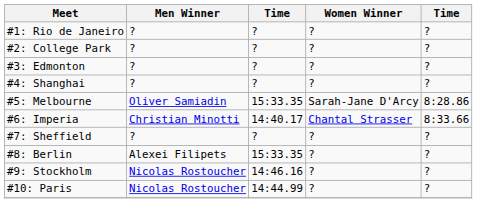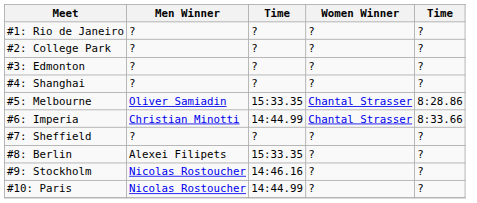 <table class=wikitable>
 <tr>
 <th>Meet</th>
 <th>Men Winner</th>
 <th>Time</th>
 <th>Women Winner</th>
 <th>Time</th>
 </tr>
 <tr>
 <td>#1: Rio de Janeiro</td>
 <td ?>?</td>
 <td ?>?</td>
 <td ?>?</td>
 <td ?>?</td>
 </tr>
 <tr>
 <td>#2: College Park</td>
 <td ?>?</td>
 <td ?>?</td>
 <td ?>?</td>
 <td ?>?</td>
 </tr>
 <tr>
 <td>#3: Edmonton</td>
 <td ?>?</td>
 <td ?>?</td>
 <td ?>?</td>
 <td ?>?</td>
 </tr>
 <tr>
 <td>#4: Shanghai</td>
 <td ?>?</td>
 <td ?>?</td>
 <td ?>?</td>
 <td ?>?</td>
 </tr>
 <tr>
 <td>#5: Melbourne</td>
 <td> <a href='#'>Oliver Samiadin</a></td>
 <td align=center>15:33.35</td>
-<td> Sarah-Jane D'Arcy</td>
+<td> <a href='#'>Chantal Strasser</a></td>
 <td align=center>8:28.86</td>
 </tr>
 <tr>
 <td>#6: Imperia</td>
 <td> <a href='#'>Christian Minotti</a></td>
-<td align=center>14:40.17</td>
+<td align=center>14:44.99</td>
 <td> <a href='#'>Chantal Strasser</a></td>
 <td align=center>8:33.66</td>
 </tr>
 <tr>
 <td>#7: Sheffield</td>
 <td ?>?</td>
 <td ?>?</td>
 <td ?>?</td>
 <td ?>?</td>
 </tr>
 <tr>
 <td>#8: Berlin</td>
 <td> Alexei Filipets</td>
 <td align=center>15:33.35</td>
 <td ?>?</td>
 <td ?>?</td>
 </tr>
 <tr>
 <td>#9: Stockholm</td>
 <td> <a href='#'>Nicolas Rostoucher</a></td>
 <td align=center>14:46.16</td>
 <td ?>?</td>
 <td ?>?</td>
 </tr>
 <tr>
 <td>#10: Paris</td>
 <td> <a href='#'>Nicolas Rostoucher</a></td>
 <td align=center>14:44.99</td>
 <td ?>?</td>
 <td ?>?</td>
 </tr>
 <tr>
 </tr>
 </table>
